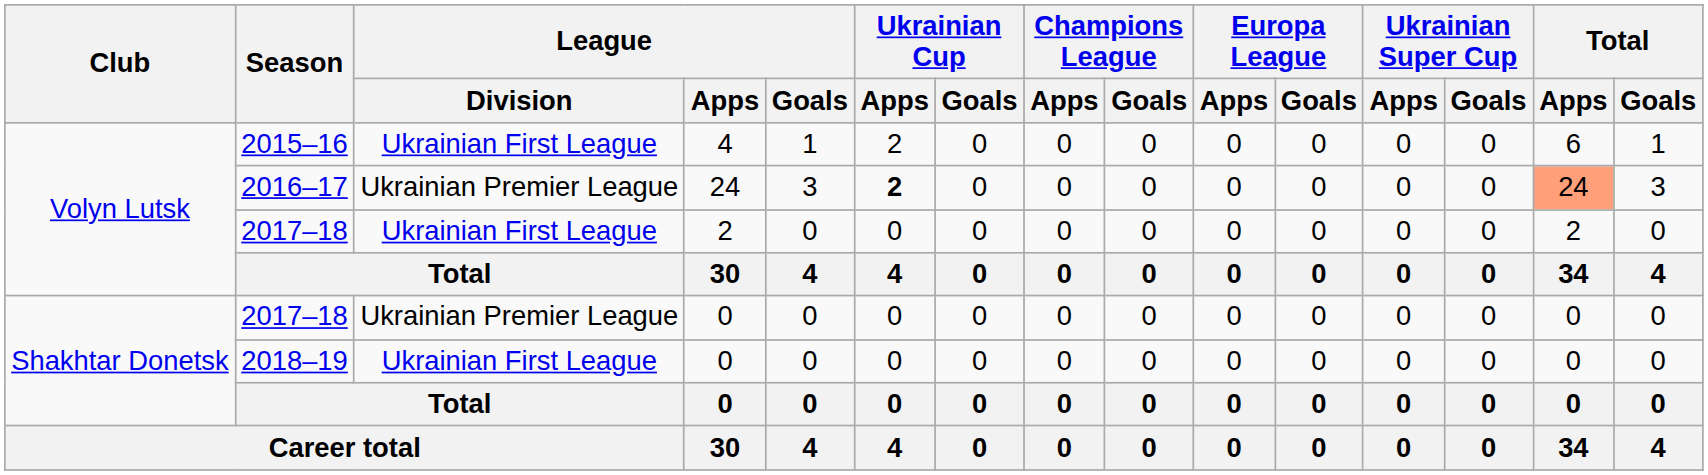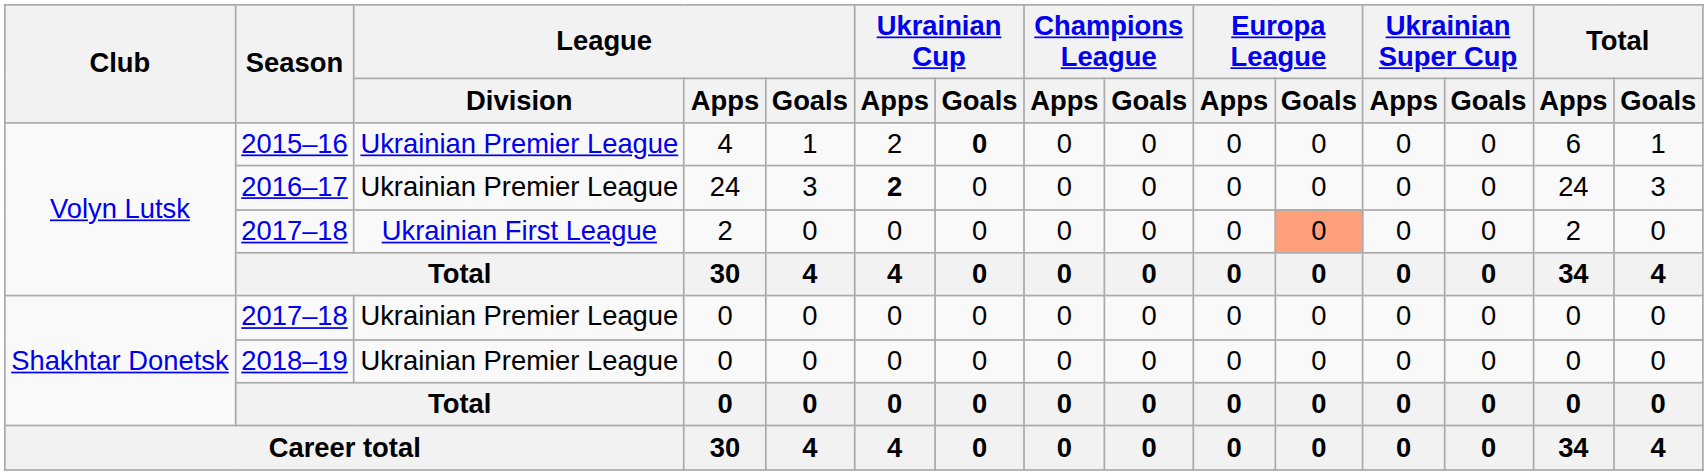 <table class="wikitable" style="text-align:center">
 <tr>
 <th rowspan="2">Club</th>
 <th rowspan="2">Season</th>
 <th colspan="3">League</th>
 <th colspan="2"><a href='#'>Ukrainian<br>Cup</a></th>
 <th colspan="2"><a href='#'>Champions<br>League</a></th>
 <th colspan="2"><a href='#'>Europa<br>League</a></th>
 <th colspan="2"><a href='#'>Ukrainian<br>Super Cup</a></th>
 <th colspan="2">Total</th>
 </tr>
 <tr>
 <th>Division</th>
 <th>Apps</th>
 <th>Goals</th>
 <th>Apps</th>
 <th>Goals</th>
 <th>Apps</th>
 <th>Goals</th>
 <th>Apps</th>
 <th>Goals</th>
 <th>Apps</th>
 <th>Goals</th>
 <th>Apps</th>
 <th>Goals</th>
 </tr>
 <tr>
 <td rowspan="4"><a href='#'>Volyn Lutsk</a></td>
 <td><a href='#'>2015–16</a></td>
-<td><a href='#'>Ukrainian First League</a></td>
+<td><a href='#'>Ukrainian Premier League</a></td>
 <td>4</td>
 <td>1</td>
 <td>2</td>
-<td>0</td>
+<td><strong>0</strong></td>
 <td>0</td>
 <td>0</td>
 <td>0</td>
 <td>0</td>
 <td>0</td>
 <td>0</td>
 <td>6</td>
 <td>1</td>
 </tr>
 <tr>
 <td><a href='#'>2016–17</a></td>
 <td>Ukrainian Premier League</td>
 <td>24</td>
 <td>3</td>
 <td><strong>2</strong></td>
 <td>0</td>
 <td>0</td>
 <td>0</td>
 <td>0</td>
 <td>0</td>
 <td>0</td>
 <td>0</td>
-<td style="background: lightsalmon;">24</td>
+<td>24</td>
 <td>3</td>
 </tr>
 <tr>
 <td><a href='#'>2017–18</a></td>
 <td><a href='#'>Ukrainian First League</a></td>
 <td>2</td>
 <td>0</td>
 <td>0</td>
 <td>0</td>
 <td>0</td>
 <td>0</td>
 <td>0</td>
-<td>0</td>
+<td style="background: lightsalmon;">0</td>
 <td>0</td>
 <td>0</td>
 <td>2</td>
 <td>0</td>
 </tr>
 <tr>
 <th colspan="2">Total</th>
 <th>30</th>
 <th>4</th>
 <th>4</th>
 <th>0</th>
 <th>0</th>
 <th>0</th>
 <th>0</th>
 <th>0</th>
 <th>0</th>
 <th>0</th>
 <th>34</th>
 <th>4</th>
 </tr>
 <tr>
 <td rowspan="3"><a href='#'>Shakhtar Donetsk</a></td>
 <td><a href='#'>2017–18</a></td>
 <td>Ukrainian Premier League</td>
 <td>0</td>
 <td>0</td>
 <td>0</td>
 <td>0</td>
 <td>0</td>
 <td>0</td>
 <td>0</td>
 <td>0</td>
 <td>0</td>
 <td>0</td>
 <td>0</td>
 <td>0</td>
 </tr>
 <tr>
 <td><a href='#'>2018–19</a></td>
-<td><a href='#'>Ukrainian First League</a></td>
+<td>Ukrainian Premier League</td>
 <td>0</td>
 <td>0</td>
 <td>0</td>
 <td>0</td>
 <td>0</td>
 <td>0</td>
 <td>0</td>
 <td>0</td>
 <td>0</td>
 <td>0</td>
 <td>0</td>
 <td>0</td>
 </tr>
 <tr>
 <th colspan="2">Total</th>
 <th>0</th>
 <th>0</th>
 <th>0</th>
 <th>0</th>
 <th>0</th>
 <th>0</th>
 <th>0</th>
 <th>0</th>
 <th>0</th>
 <th>0</th>
 <th>0</th>
 <th>0</th>
 </tr>
 <tr>
 <th colspan="3">Career total</th>
 <th>30</th>
 <th>4</th>
 <th>4</th>
 <th>0</th>
 <th>0</th>
 <th>0</th>
 <th>0</th>
 <th>0</th>
 <th>0</th>
 <th>0</th>
 <th>34</th>
 <th>4</th>
 </tr>
 </table>
